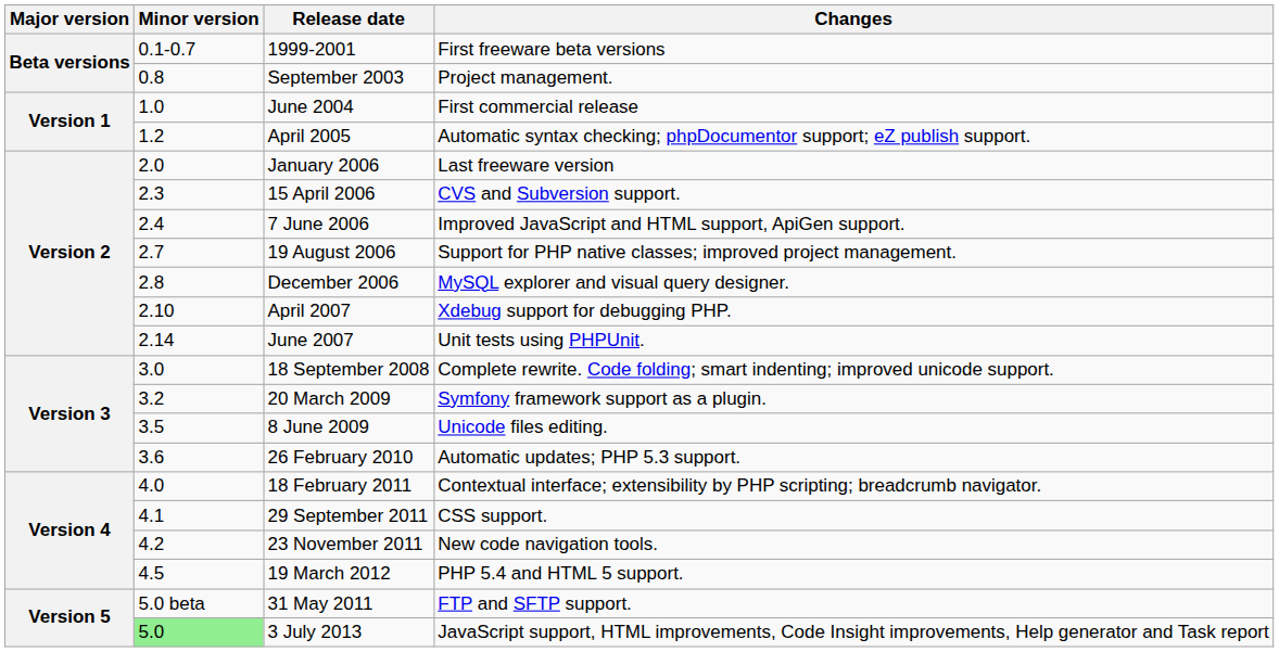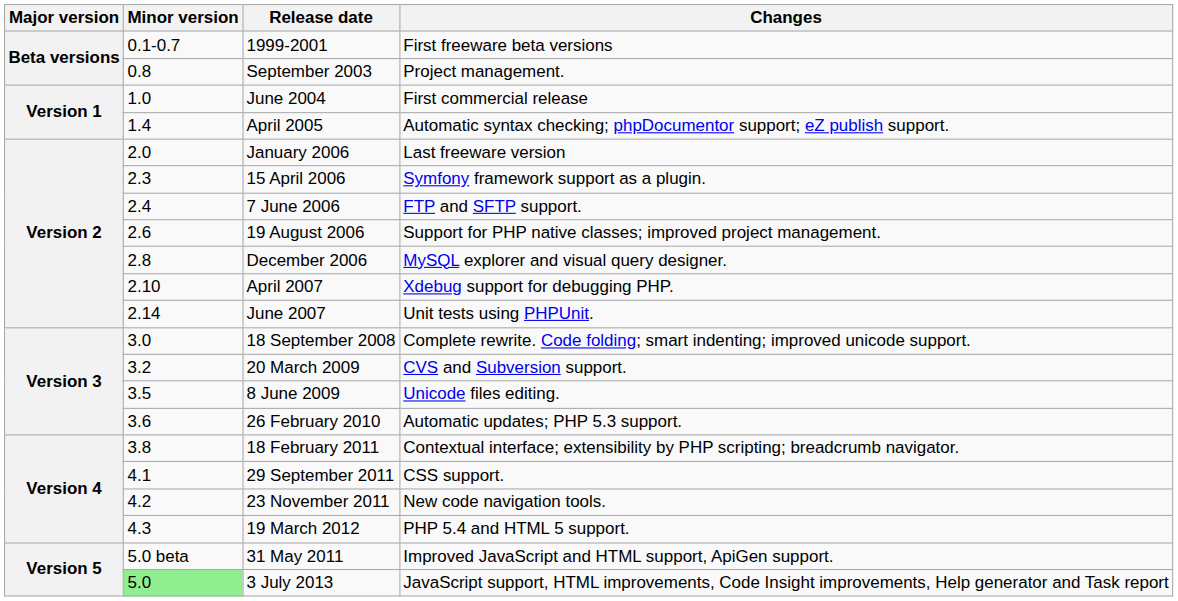 <table class="wikitable">
 <tr>
 <th>Major version</th>
 <th>Minor version</th>
 <th>Release date</th>
 <th>Changes</th>
 </tr>
 <tr>
 <th rowspan=2>Beta versions</th>
 <td>0.1-0.7</td>
 <td>1999-2001</td>
 <td>First freeware beta versions</td>
 </tr>
 <tr>
 <td>0.8</td>
 <td>September 2003</td>
 <td>Project management.</td>
 </tr>
 <tr>
 <th rowspan=2>Version 1</th>
 <td>1.0</td>
 <td>June 2004</td>
 <td>First commercial release</td>
 </tr>
 <tr>
-<td>1.2</td>
+<td>1.4</td>
 <td>April 2005</td>
 <td>Automatic syntax checking; <a href='#'>phpDocumentor</a> support; <a href='#'>eZ publish</a> support.</td>
 </tr>
 <tr>
 <th rowspan=7>Version 2</th>
 <td>2.0</td>
 <td>January 2006</td>
 <td>Last freeware version</td>
 </tr>
 <tr>
 <td>2.3</td>
 <td>15 April 2006</td>
-<td><a href='#'>CVS</a> and <a href='#'>Subversion</a> support.</td>
+<td><a href='#'>Symfony</a> framework support as a plugin.</td>
 </tr>
 <tr>
 <td>2.4</td>
 <td>7 June 2006</td>
-<td>Improved JavaScript and HTML support, ApiGen support.</td>
+<td><a href='#'>FTP</a> and <a href='#'>SFTP</a> support.</td>
 </tr>
 <tr>
-<td>2.7</td>
+<td>2.6</td>
 <td>19 August 2006</td>
 <td>Support for PHP native classes; improved project management.</td>
 </tr>
 <tr>
 <td>2.8</td>
 <td>December 2006</td>
 <td><a href='#'>MySQL</a> explorer and visual query designer.</td>
 </tr>
 <tr>
 <td>2.10</td>
 <td>April 2007</td>
 <td><a href='#'>Xdebug</a> support for debugging PHP.</td>
 </tr>
 <tr>
 <td>2.14</td>
 <td>June 2007</td>
 <td>Unit tests using <a href='#'>PHPUnit</a>.</td>
 </tr>
 <tr>
 <th rowspan=4>Version 3</th>
 <td>3.0</td>
 <td>18 September 2008</td>
 <td>Complete rewrite. <a href='#'>Code folding</a>; smart indenting; improved unicode support.</td>
 </tr>
 <tr>
 <td>3.2</td>
 <td>20 March 2009</td>
-<td><a href='#'>Symfony</a> framework support as a plugin.</td>
+<td><a href='#'>CVS</a> and <a href='#'>Subversion</a> support.</td>
 </tr>
 <tr>
 <td>3.5</td>
 <td>8 June 2009</td>
 <td><a href='#'>Unicode</a> files editing.</td>
 </tr>
 <tr>
 <td>3.6</td>
 <td>26 February 2010</td>
 <td>Automatic updates; PHP 5.3 support.</td>
 </tr>
 <tr>
 <th rowspan=4>Version 4</th>
-<td>4.0</td>
+<td>3.8</td>
 <td>18 February 2011</td>
 <td>Contextual interface; extensibility by PHP scripting; breadcrumb navigator.</td>
 </tr>
 <tr>
 <td>4.1</td>
 <td>29 September 2011</td>
 <td>CSS support.</td>
 </tr>
 <tr>
 <td>4.2</td>
 <td>23 November 2011</td>
 <td>New code navigation tools.</td>
 </tr>
 <tr>
-<td>4.5</td>
+<td>4.3</td>
 <td>19 March 2012</td>
 <td>PHP 5.4 and HTML 5 support.</td>
 </tr>
 <tr>
 <th rowspan=2>Version 5</th>
 <td>5.0 beta</td>
 <td>31 May 2011</td>
-<td><a href='#'>FTP</a> and <a href='#'>SFTP</a> support.</td>
+<td>Improved JavaScript and HTML support, ApiGen support.</td>
 </tr>
 <tr>
 <td style="background: lightgreen;">5.0</td>
 <td>3 July 2013</td>
 <td>JavaScript support, HTML improvements, Code Insight improvements, Help generator and Task report</td>
 </tr>
 </table>
